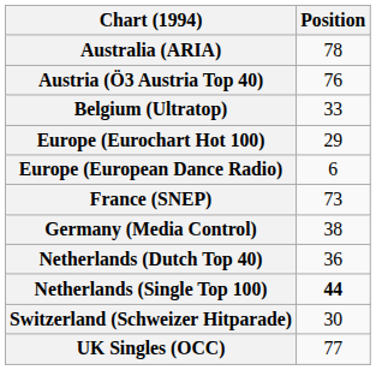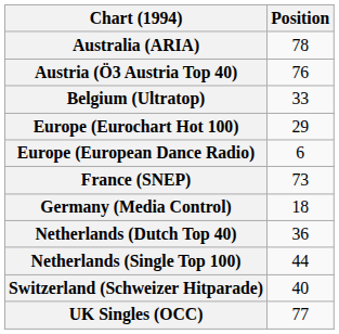 <table class="wikitable sortable plainrowheaders" style="text-align:center">
 <tr>
 <th>Chart (1994)</th>
 <th>Position</th>
 </tr>
 <tr>
 <th scope="row">Australia (ARIA)</th>
 <td>78</td>
 </tr>
 <tr>
 <th scope="row">Austria (Ö3 Austria Top 40)</th>
 <td>76</td>
 </tr>
 <tr>
 <th scope="row">Belgium (Ultratop)</th>
 <td>33</td>
 </tr>
 <tr>
 <th scope="row">Europe (Eurochart Hot 100)</th>
 <td>29</td>
 </tr>
 <tr>
 <th scope="row">Europe (European Dance Radio)</th>
 <td>6</td>
 </tr>
 <tr>
 <th scope="row">France (SNEP)</th>
 <td>73</td>
 </tr>
 <tr>
 <th scope="row">Germany (Media Control)</th>
-<td>38</td>
+<td>18</td>
 </tr>
 <tr>
 <th scope="row">Netherlands (Dutch Top 40)</th>
 <td>36</td>
 </tr>
 <tr>
 <th scope="row">Netherlands (Single Top 100)</th>
-<td><strong>44</strong></td>
+<td>44</td>
 </tr>
 <tr>
 <th scope="row">Switzerland (Schweizer Hitparade)</th>
-<td>30</td>
+<td>40</td>
 </tr>
 <tr>
 <th scope="row">UK Singles (OCC)</th>
 <td>77</td>
 </tr>
 </table>
